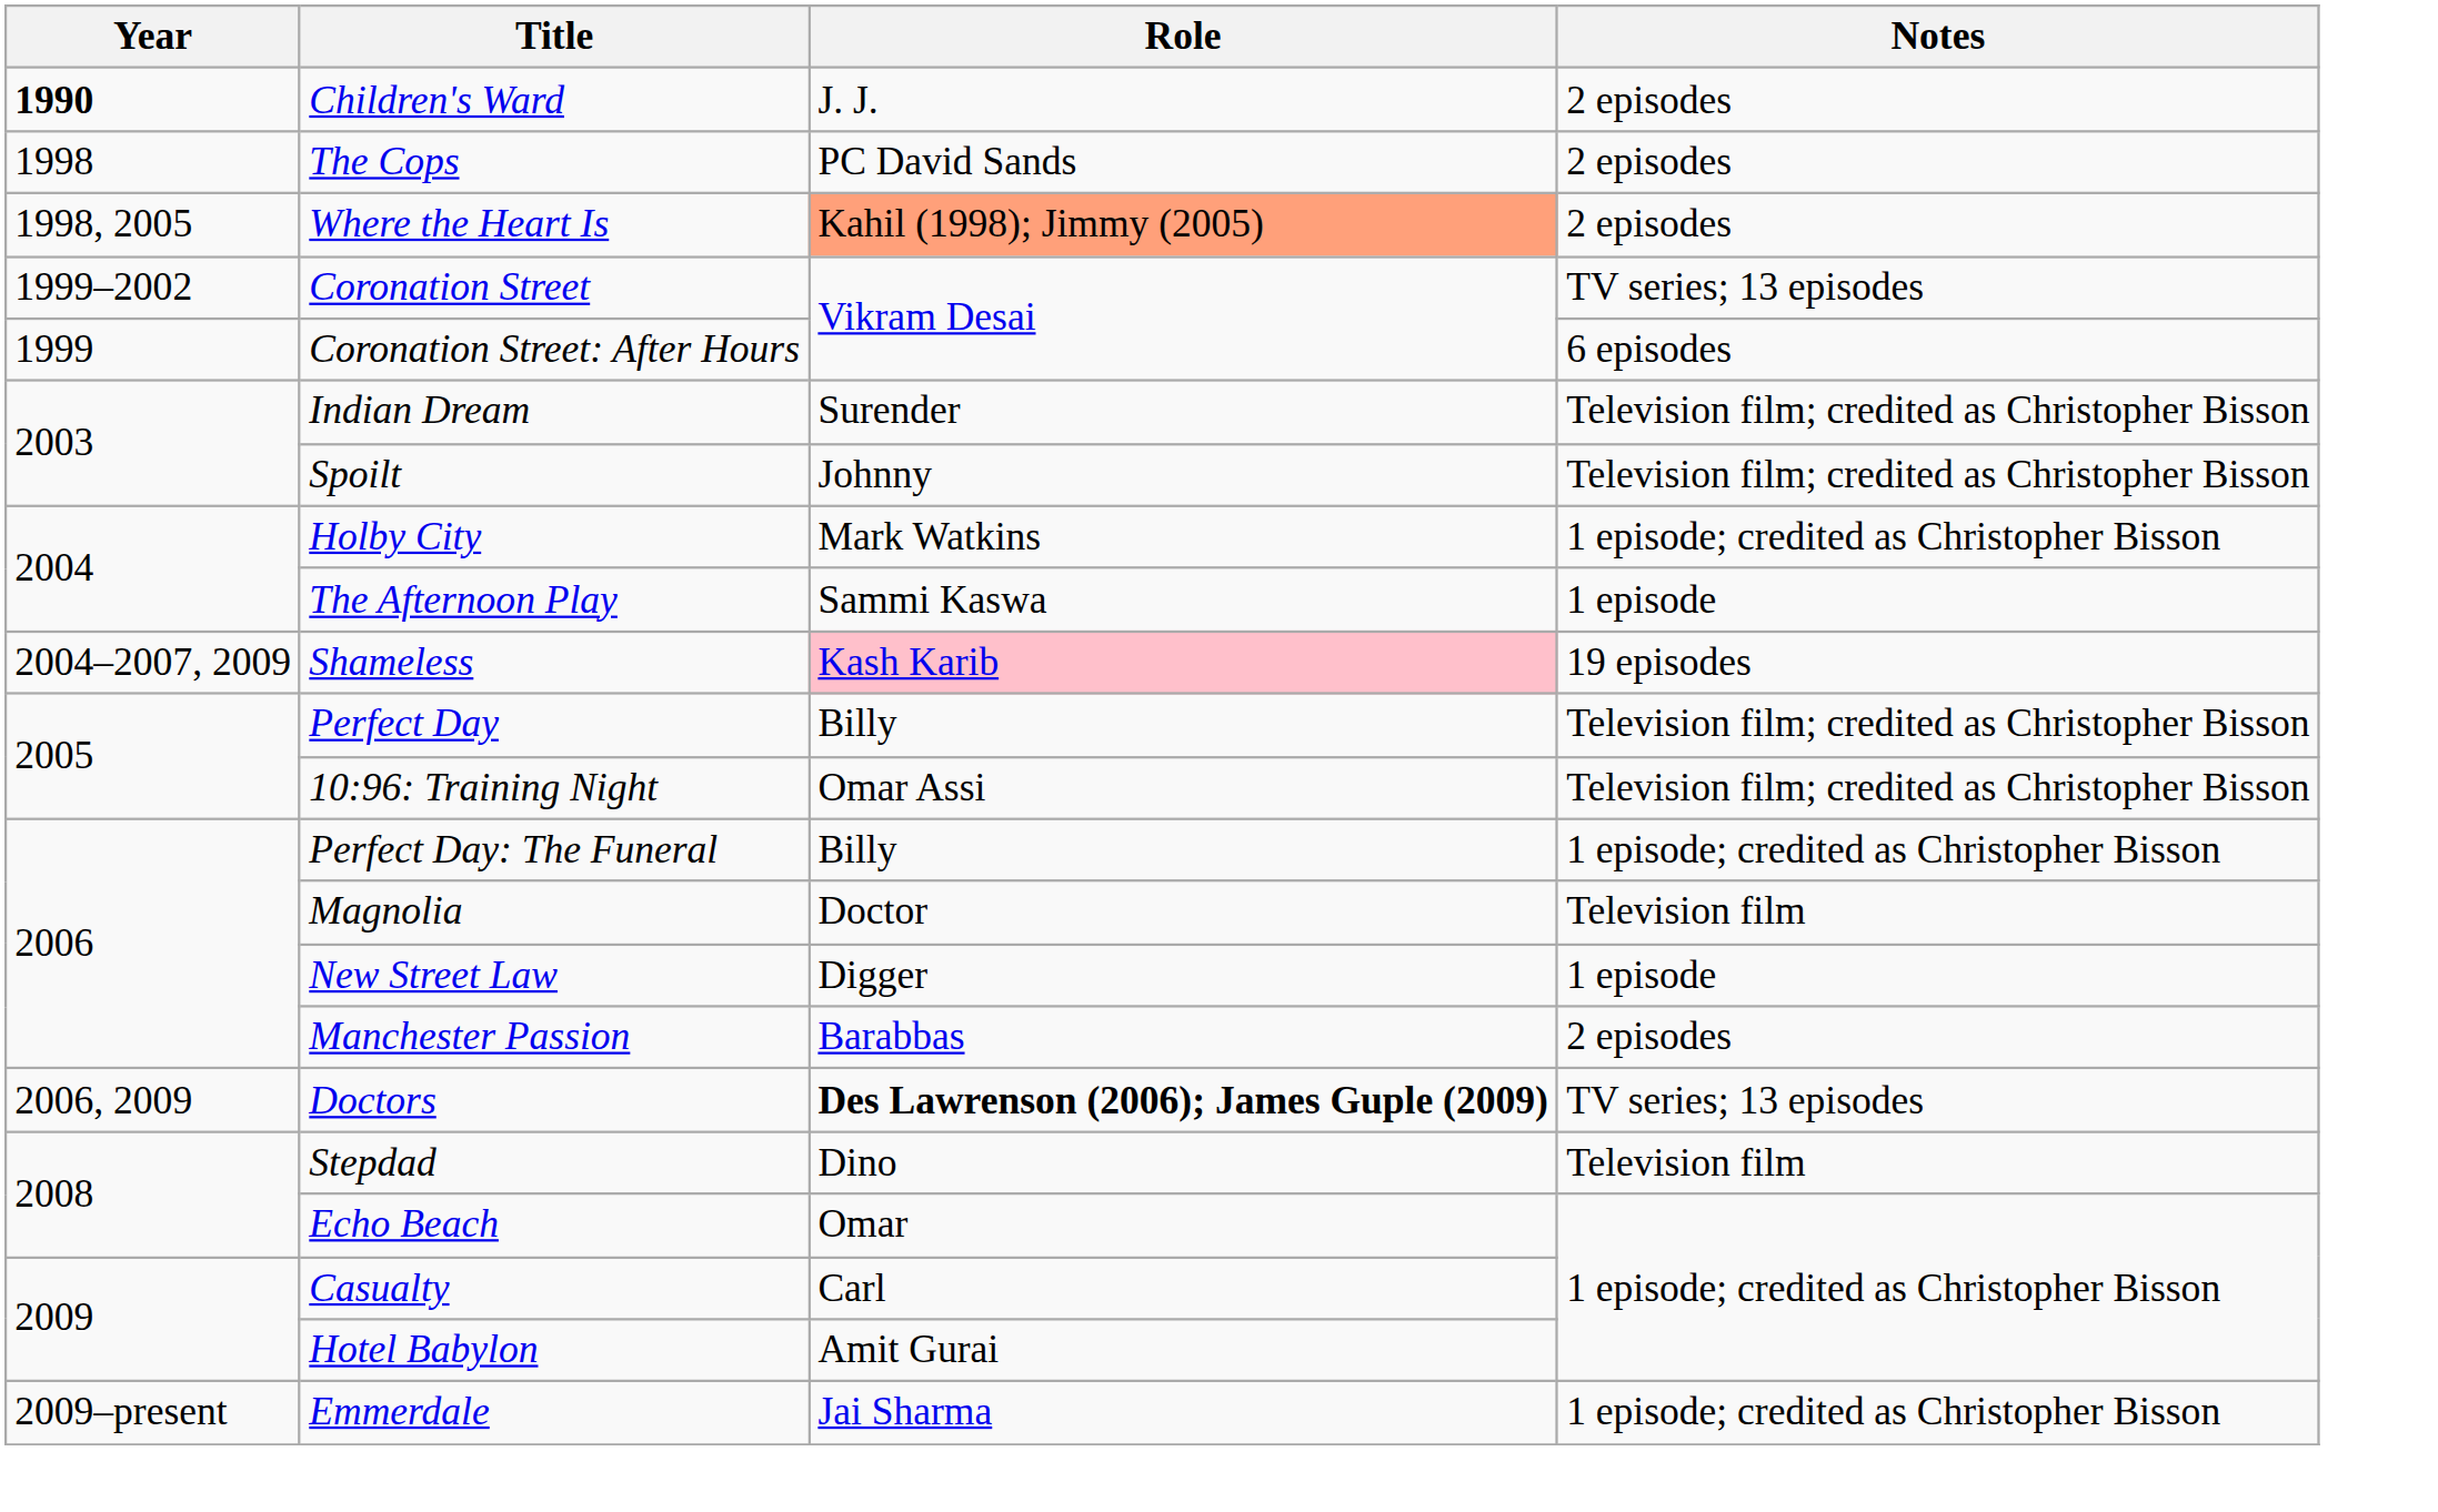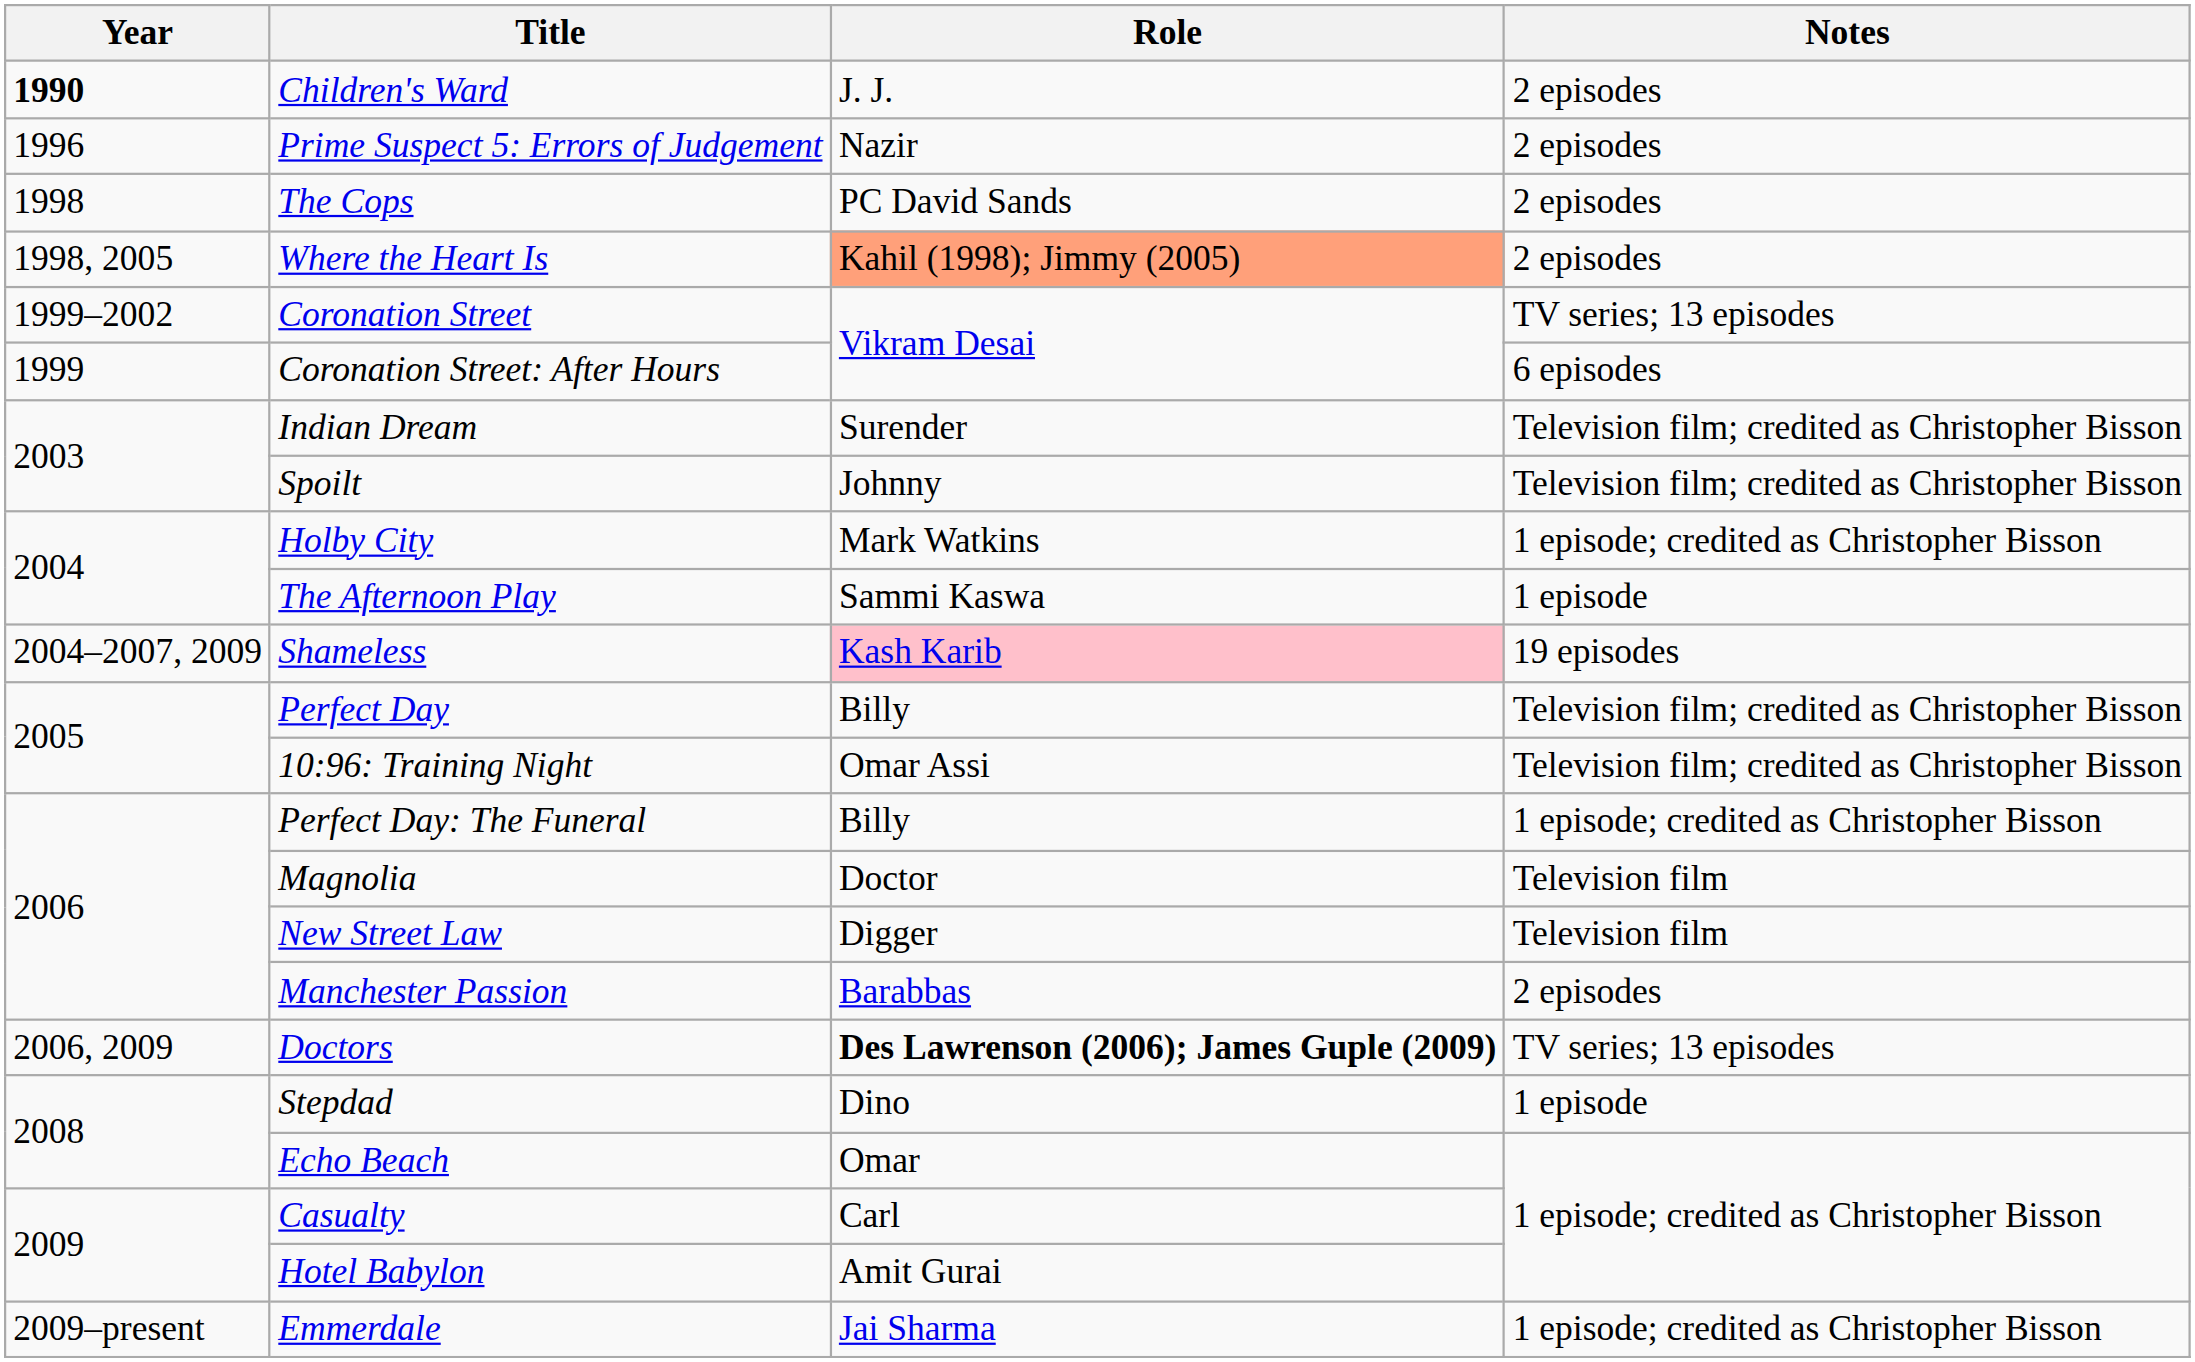 <table class="wikitable sortable">
 <tr>
 <th>Year</th>
 <th>Title</th>
 <th>Role</th>
 <th>Notes</th>
 </tr>
 <tr>
 <td><strong>1990</strong></td>
 <td><em><a href='#'>Children's Ward</a></em></td>
 <td>J. J.</td>
+<td>2 episodes</td>
+</tr>
+<tr>
+<td>1996</td>
+<td><em><a href='#'>Prime Suspect 5: Errors of Judgement</a></em></td>
+<td>Nazir</td>
 <td>2 episodes</td>
 </tr>
 <tr>
 <td>1998</td>
 <td><em><a href='#'>The Cops</a></em></td>
 <td>PC David Sands</td>
 <td>2 episodes</td>
 </tr>
 <tr>
 <td>1998, 2005</td>
 <td><em><a href='#'>Where the Heart Is</a></em></td>
 <td style="background: lightsalmon;">Kahil (1998); Jimmy (2005)</td>
 <td>2 episodes</td>
 </tr>
 <tr>
 <td>1999–2002</td>
 <td><em><a href='#'>Coronation Street</a></em></td>
 <td rowspan=2><a href='#'>Vikram Desai</a></td>
 <td>TV series; 13 episodes</td>
 </tr>
 <tr>
 <td>1999</td>
 <td><em>Coronation Street: After Hours</em></td>
 <td>6 episodes</td>
 </tr>
 <tr>
 <td rowspan=2>2003</td>
 <td><em>Indian Dream</em></td>
 <td>Surender</td>
 <td>Television film; credited as Christopher Bisson</td>
 </tr>
 <tr>
 <td><em>Spoilt</em></td>
 <td>Johnny</td>
 <td>Television film; credited as Christopher Bisson</td>
 </tr>
 <tr>
 <td rowspan=2>2004</td>
 <td><em><a href='#'>Holby City</a></em></td>
 <td>Mark Watkins</td>
 <td>1 episode; credited as Christopher Bisson</td>
 </tr>
 <tr>
 <td><em><a href='#'>The Afternoon Play</a></em></td>
 <td>Sammi Kaswa</td>
 <td>1 episode</td>
 </tr>
 <tr>
 <td>2004–2007, 2009</td>
 <td><em><a href='#'>Shameless</a></em></td>
 <td style="background: pink;"><a href='#'>Kash Karib</a></td>
 <td>19 episodes</td>
 </tr>
 <tr>
 <td rowspan=2>2005</td>
 <td><em><a href='#'>Perfect Day</a></em></td>
 <td>Billy</td>
 <td>Television film; credited as Christopher Bisson</td>
 </tr>
 <tr>
 <td><em>10:96: Training Night</em></td>
 <td>Omar Assi</td>
 <td>Television film; credited as Christopher Bisson</td>
 </tr>
 <tr>
 <td rowspan=4>2006</td>
 <td><em>Perfect Day: The Funeral</em></td>
 <td>Billy</td>
 <td>1 episode; credited as Christopher Bisson</td>
 </tr>
 <tr>
 <td><em>Magnolia</em></td>
 <td>Doctor</td>
 <td>Television film</td>
 </tr>
 <tr>
 <td><em><a href='#'>New Street Law</a></em></td>
 <td>Digger</td>
-<td>1 episode</td>
+<td>Television film</td>
 </tr>
 <tr>
 <td><em><a href='#'>Manchester Passion</a></em></td>
 <td><a href='#'>Barabbas</a></td>
 <td>2 episodes</td>
 </tr>
 <tr>
 <td>2006, 2009</td>
 <td><em><a href='#'>Doctors</a></em></td>
 <td><strong>Des Lawrenson (2006); James Guple (2009)</strong></td>
 <td>TV series; 13 episodes</td>
 </tr>
 <tr>
 <td rowspan=2>2008</td>
 <td><em>Stepdad</em></td>
 <td>Dino</td>
-<td>Television film</td>
+<td>1 episode</td>
 </tr>
 <tr>
 <td><em><a href='#'>Echo Beach</a></em></td>
 <td>Omar</td>
 <td rowspan=3>1 episode; credited as Christopher Bisson</td>
 </tr>
 <tr>
 <td rowspan=2>2009</td>
 <td><em><a href='#'>Casualty</a></em></td>
 <td>Carl</td>
 </tr>
 <tr>
 <td><em><a href='#'>Hotel Babylon</a></em></td>
 <td>Amit Gurai</td>
 </tr>
 <tr>
 <td>2009–present</td>
 <td><em><a href='#'>Emmerdale</a></em></td>
 <td><a href='#'>Jai Sharma</a></td>
 <td>1 episode; credited as Christopher Bisson</td>
 </tr>
 <tr>
 </tr>
 </table>
